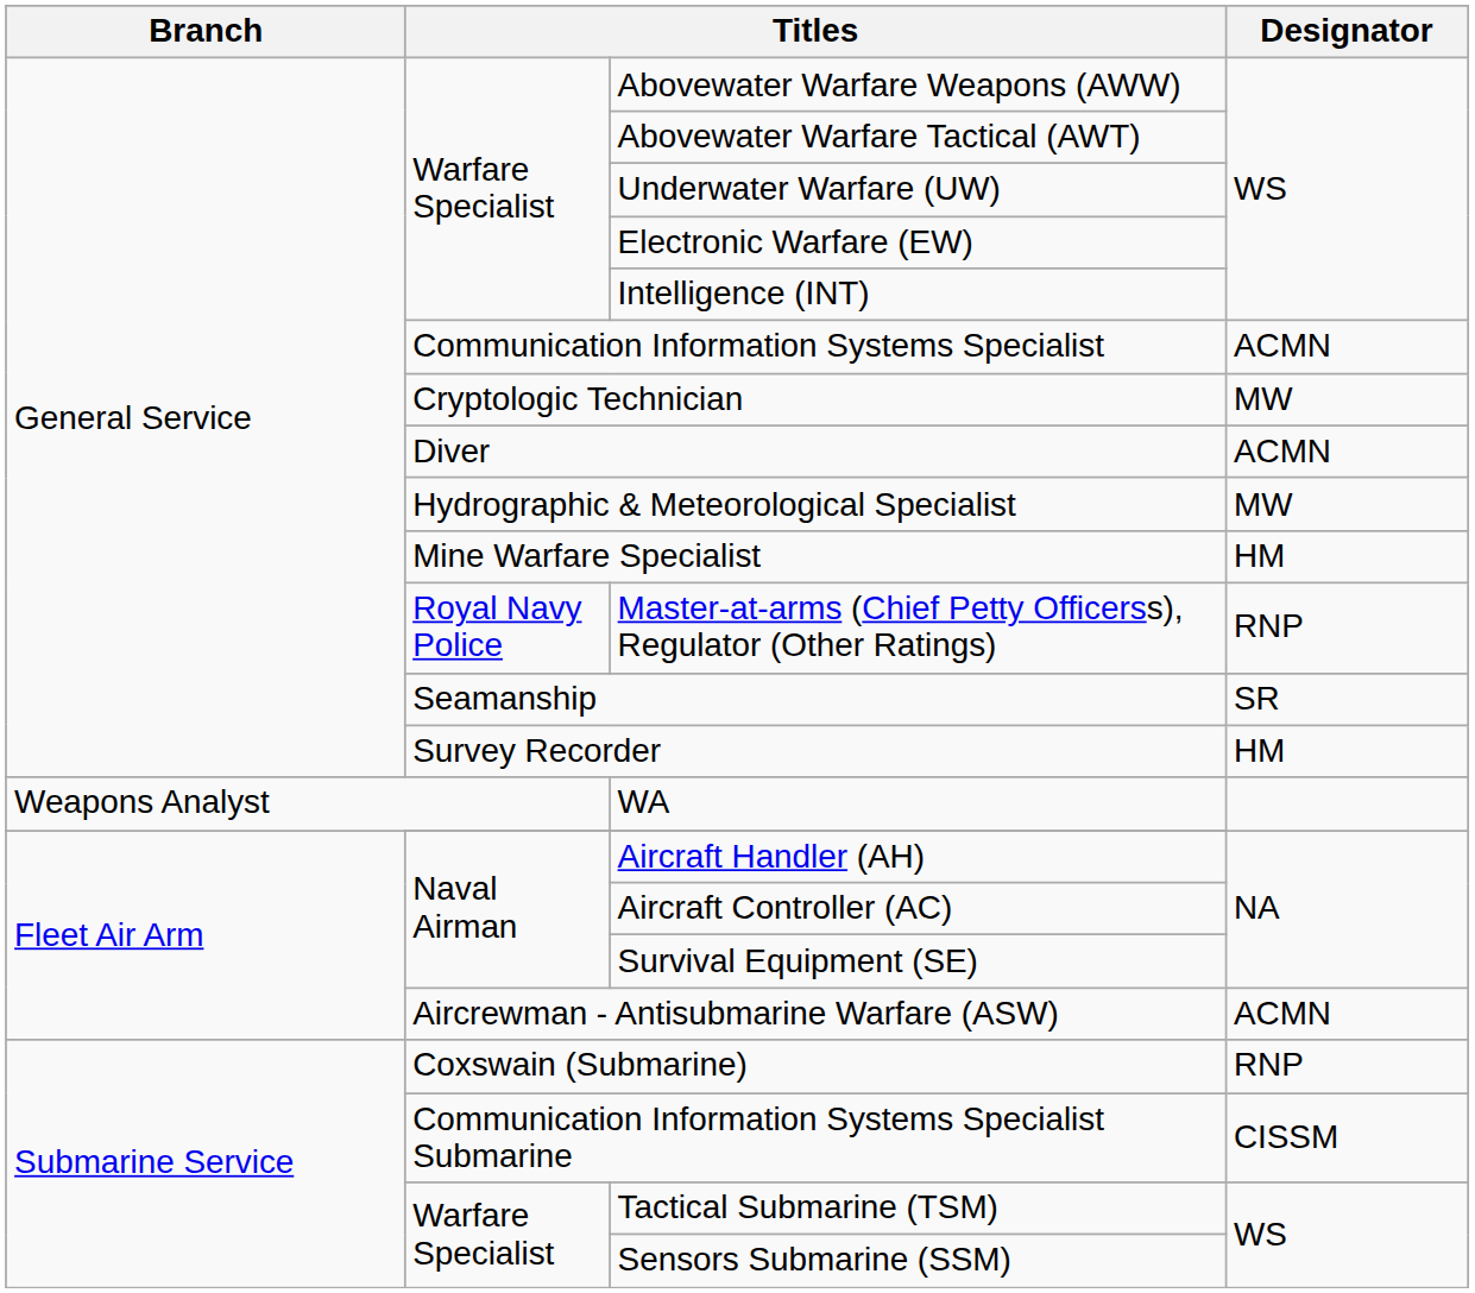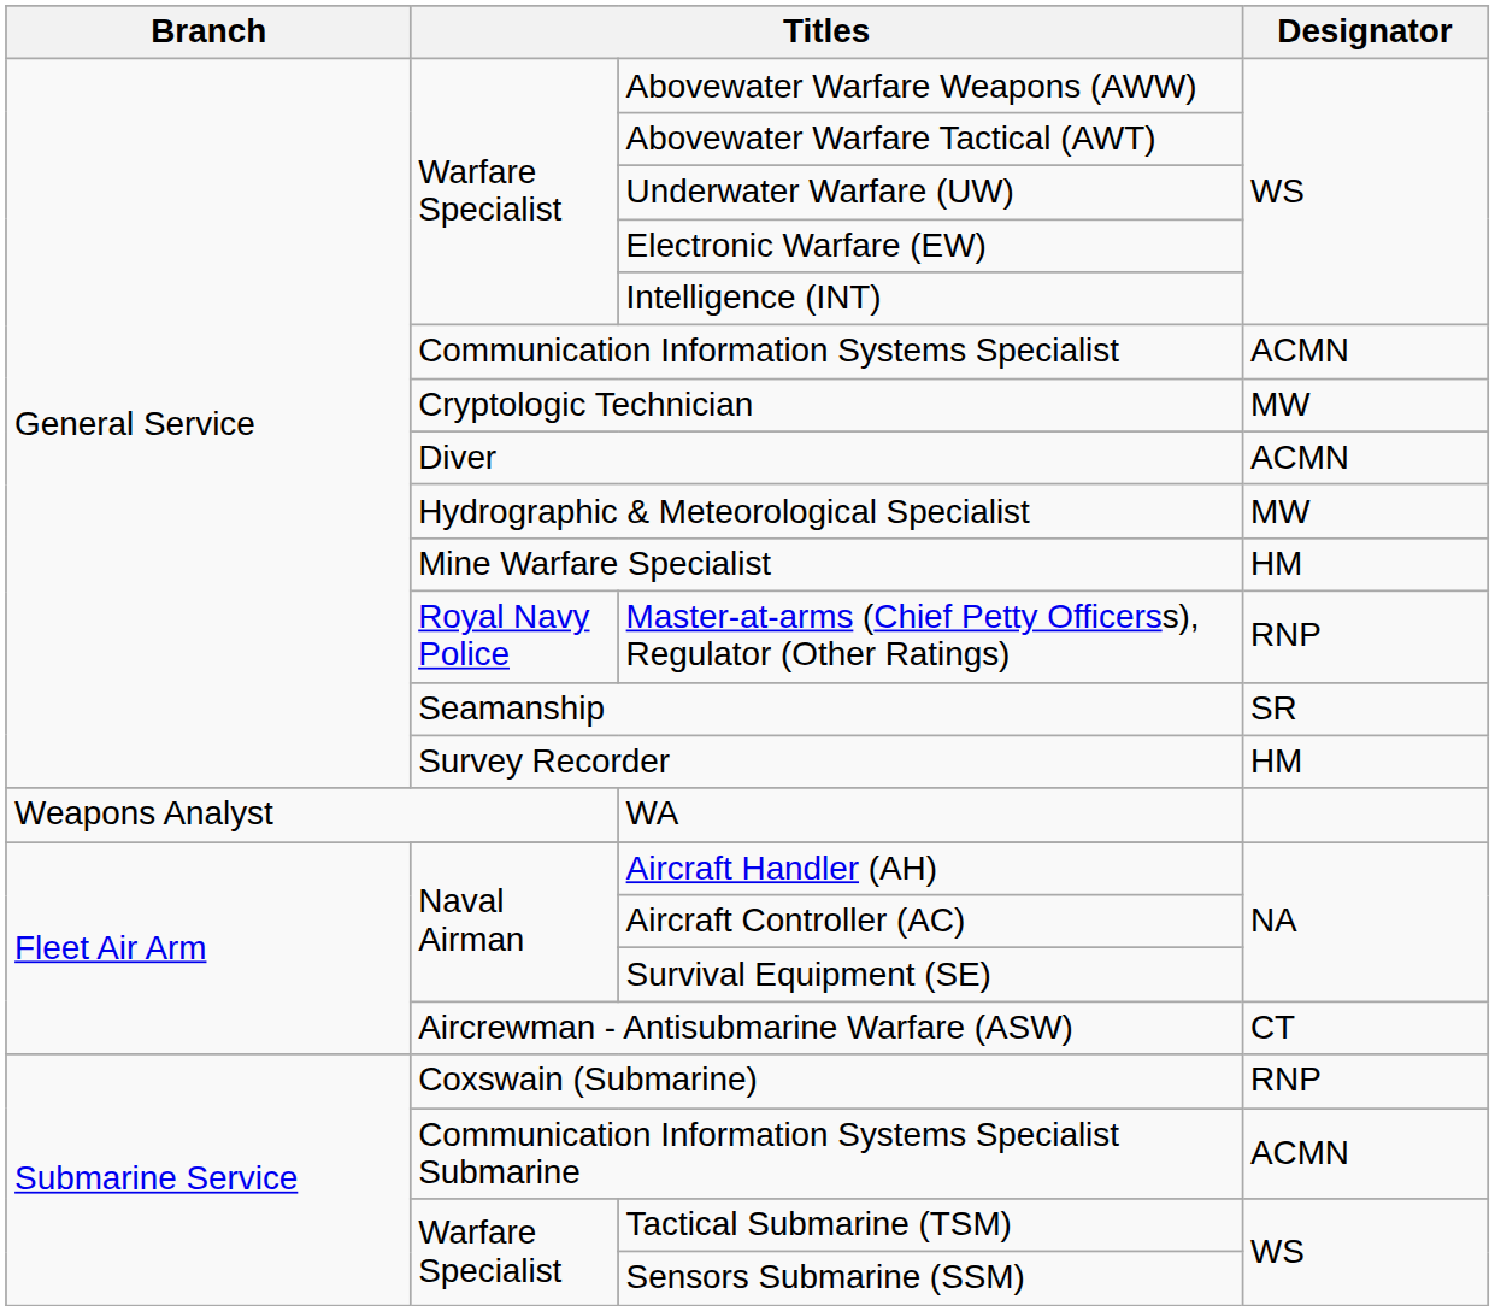 <table class="wikitable" style="width:80%; margin:auto;">
 <tr>
 <th style="width:20%">Branch</th>
 <th style="width:40%" colspan="2">Titles</th>
 <th style="width:10%">Designator</th>
 </tr>
 <tr>
 <td rowspan="13">General Service</td>
 <td rowspan="5">Warfare Specialist</td>
 <td>Abovewater Warfare Weapons (AWW)</td>
 <td rowspan="5">WS</td>
 </tr>
 <tr>
 <td>Abovewater Warfare Tactical (AWT)</td>
 </tr>
 <tr>
 <td>Underwater Warfare (UW)</td>
 </tr>
 <tr>
 <td>Electronic Warfare (EW)</td>
 </tr>
 <tr>
 <td>Intelligence (INT)</td>
 </tr>
 <tr>
 <td colspan="2">Communication Information Systems Specialist</td>
 <td>ACMN</td>
 </tr>
 <tr>
 <td colspan="2">Cryptologic Technician</td>
 <td>MW</td>
 </tr>
 <tr>
 <td colspan="2">Diver</td>
 <td>ACMN</td>
 </tr>
 <tr>
 <td colspan="2">Hydrographic & Meteorological Specialist</td>
 <td>MW</td>
 </tr>
 <tr>
 <td colspan="2">Mine Warfare Specialist</td>
 <td>HM</td>
 </tr>
 <tr>
 <td><a href='#'>Royal Navy Police</a></td>
 <td><a href='#'>Master-at-arms</a> (<a href='#'>Chief Petty Officers</a>s), Regulator (Other Ratings)</td>
 <td>RNP</td>
 </tr>
 <tr>
 <td colspan="2">Seamanship</td>
 <td>SR</td>
 </tr>
 <tr>
 <td colspan="2">Survey Recorder</td>
 <td>HM</td>
 </tr>
 <tr>
 <td colspan="2">Weapons Analyst</td>
 <td>WA</td>
 </tr>
 <tr>
 <td rowspan="5"><a href='#'>Fleet Air Arm</a></td>
 </tr>
 <tr>
 <td rowspan="3">Naval Airman</td>
 <td><a href='#'>Aircraft Handler</a> (AH)</td>
 <td rowspan="3">NA</td>
 </tr>
 <tr>
 <td>Aircraft Controller (AC)</td>
 </tr>
 <tr>
 <td>Survival Equipment (SE)</td>
 </tr>
 <tr>
 <td colspan="2">Aircrewman - Antisubmarine Warfare (ASW)</td>
-<td>ACMN</td>
+<td>CT</td>
 </tr>
 <tr>
 <td rowspan="4"><a href='#'>Submarine Service</a></td>
 <td colspan="2">Coxswain (Submarine)</td>
 <td>RNP</td>
 </tr>
 <tr>
 <td colspan="2">Communication Information Systems Specialist Submarine</td>
-<td>CISSM</td>
+<td>ACMN</td>
 </tr>
 <tr>
 <td rowspan="2">Warfare Specialist</td>
 <td>Tactical Submarine (TSM)</td>
 <td rowspan="2">WS</td>
 </tr>
 <tr>
 <td>Sensors Submarine (SSM)</td>
 </tr>
 </table>
